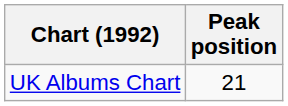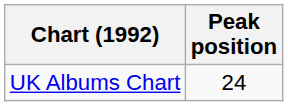 <table class="wikitable plainrowheaders" style="text-align:left;">
 <tr>
 <th scope="col">Chart (1992)</th>
 <th scope="col">Peak<br>position</th>
 </tr>
 <tr>
 <td><a href='#'>UK Albums Chart</a></td>
-<td style="text-align:center;">21</td>
+<td style="text-align:center;">24</td>
 </tr>
 </table>
